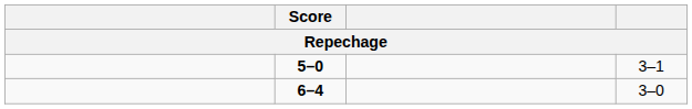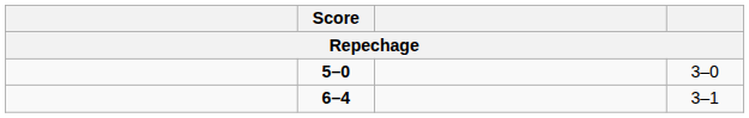 <table class="wikitable" style="text-align: left;">
 <tr>
 <th align="right" width="270"></th>
 <th width="65">Score</th>
 <th align="left" width="270"></th>
 <th width="65"></th>
 </tr>
 <tr>
 <th colspan=4>Repechage</th>
 </tr>
 <tr>
 <td><strong></strong></td>
 <td align="center"><strong>5–0</strong></td>
 <td></td>
-<td align=center>3–1 <strong></strong></td>
+<td align=center>3–0 <strong></strong></td>
 </tr>
 <tr>
 <td><strong></strong></td>
 <td align="center"><strong>6–4</strong></td>
 <td></td>
-<td align=center>3–0 <strong></strong></td>
+<td align=center>3–1 <strong></strong></td>
 </tr>
 </table>
